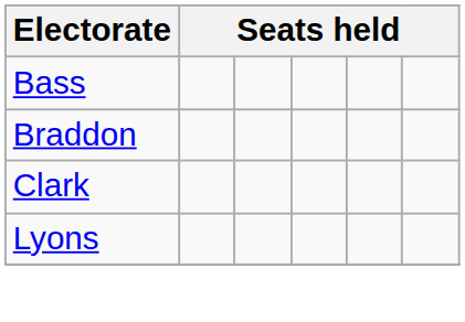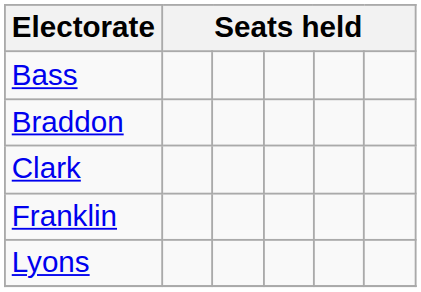 <table class="wikitable">
 <tr>
 <th>Electorate</th>
 <th colspan=5>Seats held</th>
 </tr>
 <tr>
 <td><a href='#'>Bass</a></td>
 <td width=20 > </td>
 <td width=20 > </td>
 <td width=20 > </td>
 <td width=20 > </td>
 <td width=20 > </td>
 </tr>
 <tr>
 <td><a href='#'>Braddon</a></td>
 <td> </td>
 <td> </td>
 <td> </td>
 <td> </td>
 <td> </td>
 </tr>
 <tr>
 <td><a href='#'>Clark</a></td>
 <td> </td>
 <td> </td>
 <td> </td>
 <td> </td>
 <td> </td>
 </tr>
 <tr>
+<td><a href='#'>Franklin</a></td>
+<td> </td>
+<td> </td>
+<td> </td>
+<td> </td>
+<td> </td>
+</tr>
+<tr>
 <td><a href='#'>Lyons</a></td>
 <td> </td>
 <td> </td>
 <td> </td>
 <td> </td>
 <td> </td>
 </tr>
 <tr>
 </tr>
 </table>
